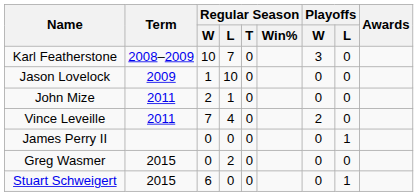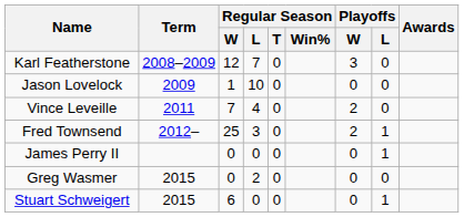 <table class="wikitable">
 <tr>
 <th rowspan="2" style="width:140px;">Name</th>
 <th rowspan="2">Term</th>
 <th colspan="4">Regular Season</th>
 <th colspan="2">Playoffs</th>
 <th rowspan="2">Awards</th>
 </tr>
 <tr>
 <th>W</th>
 <th>L</th>
 <th>T</th>
 <th>Win%</th>
 <th>W</th>
 <th>L</th>
 </tr>
 <tr>
 <td style="text-align:center;">Karl Featherstone</td>
 <td style="text-align:center;"><a href='#'>2008</a>–<a href='#'>2009</a></td>
-<td style="text-align:center;">10</td>
+<td style="text-align:center;">12</td>
 <td style="text-align:center;">7</td>
 <td style="text-align:center;">0</td>
 <td style="text-align:center;"></td>
 <td style="text-align:center;">3</td>
 <td style="text-align:center;">0</td>
 <td></td>
 </tr>
 <tr>
 <td style="text-align:center;">Jason Lovelock</td>
 <td style="text-align:center;"><a href='#'>2009</a></td>
 <td style="text-align:center;">1</td>
 <td style="text-align:center;">10</td>
 <td style="text-align:center;">0</td>
 <td style="text-align:center;"></td>
 <td style="text-align:center;">0</td>
 <td style="text-align:center;">0</td>
 <td></td>
 </tr>
 <tr>
-<td style="text-align:center;">John Mize</td>
-<td style="text-align:center;"><a href='#'>2011</a></td>
-<td style="text-align:center;">2</td>
-<td style="text-align:center;">1</td>
-<td style="text-align:center;">0</td>
-<td style="text-align:center;"></td>
-<td style="text-align:center;">0</td>
-<td style="text-align:center;">0</td>
-<td style="text-align:center;"></td>
-</tr>
-<tr>
 <td style="text-align:center;">Vince Leveille</td>
 <td style="text-align:center;"><a href='#'>2011</a></td>
 <td style="text-align:center;">7</td>
 <td style="text-align:center;">4</td>
 <td style="text-align:center;">0</td>
 <td style="text-align:center;"></td>
 <td style="text-align:center;">2</td>
 <td style="text-align:center;">0</td>
+<td style="text-align:center;"></td>
+</tr>
+<tr>
+<td style="text-align:center;">Fred Townsend</td>
+<td style="text-align:center;"><a href='#'>2012</a>–</td>
+<td style="text-align:center;">25</td>
+<td style="text-align:center;">3</td>
+<td style="text-align:center;">0</td>
+<td style="text-align:center;"></td>
+<td style="text-align:center;">2</td>
+<td style="text-align:center;">1</td>
 <td style="text-align:center;"></td>
 </tr>
 <tr>
 <td style="text-align:center;">James Perry II</td>
 <td style="text-align:center;"></td>
 <td style="text-align:center;">0</td>
 <td style="text-align:center;">0</td>
 <td style="text-align:center;">0</td>
 <td style="text-align:center;"></td>
 <td style="text-align:center;">0</td>
 <td style="text-align:center;">1</td>
 <td style="text-align:center;"></td>
 </tr>
 <tr>
 <td style="text-align:center;">Greg Wasmer</td>
 <td style="text-align:center;">2015</td>
 <td style="text-align:center;">0</td>
 <td style="text-align:center;">2</td>
 <td style="text-align:center;">0</td>
 <td style="text-align:center;"></td>
 <td style="text-align:center;">0</td>
 <td style="text-align:center;">0</td>
 <td style="text-align:center;"></td>
 </tr>
 <tr>
 <td style="text-align:center;"><a href='#'>Stuart Schweigert</a></td>
 <td style="text-align:center;">2015</td>
 <td style="text-align:center;">6</td>
 <td style="text-align:center;">0</td>
 <td style="text-align:center;">0</td>
 <td style="text-align:center;"></td>
 <td style="text-align:center;">0</td>
 <td style="text-align:center;">1</td>
 <td style="text-align:center;"></td>
 </tr>
 </table>
